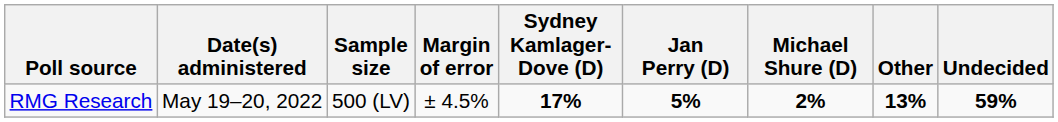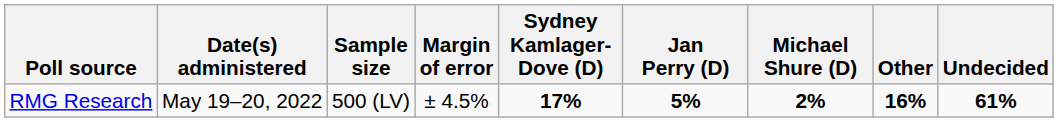 <table class="wikitable" style="font-size:90%;text-align:center;">
 <tr valign=bottom>
 <th>Poll source</th>
 <th>Date(s)<br>administered</th>
 <th>Sample<br>size</th>
 <th>Margin<br>of error</th>
 <th style="width:80px;">Sydney<br>Kamlager-Dove (D)</th>
 <th style="width:80px;">Jan<br>Perry (D)</th>
 <th style="width:80px;">Michael<br>Shure (D)</th>
 <th>Other</th>
 <th>Undecided</th>
 </tr>
 <tr>
 <td style="text-align:left;"><a href='#'>RMG Research</a></td>
 <td>May 19–20, 2022</td>
 <td>500 (LV)</td>
 <td>± 4.5%</td>
 <td><strong>17%</strong></td>
 <td><strong>5%</strong></td>
 <td><strong>2%</strong></td>
-<td><strong>13%</strong></td>
-<td><strong>59%</strong></td>
+<td><strong>16%</strong></td>
+<td><strong>61%</strong></td>
 </tr>
 </table>
